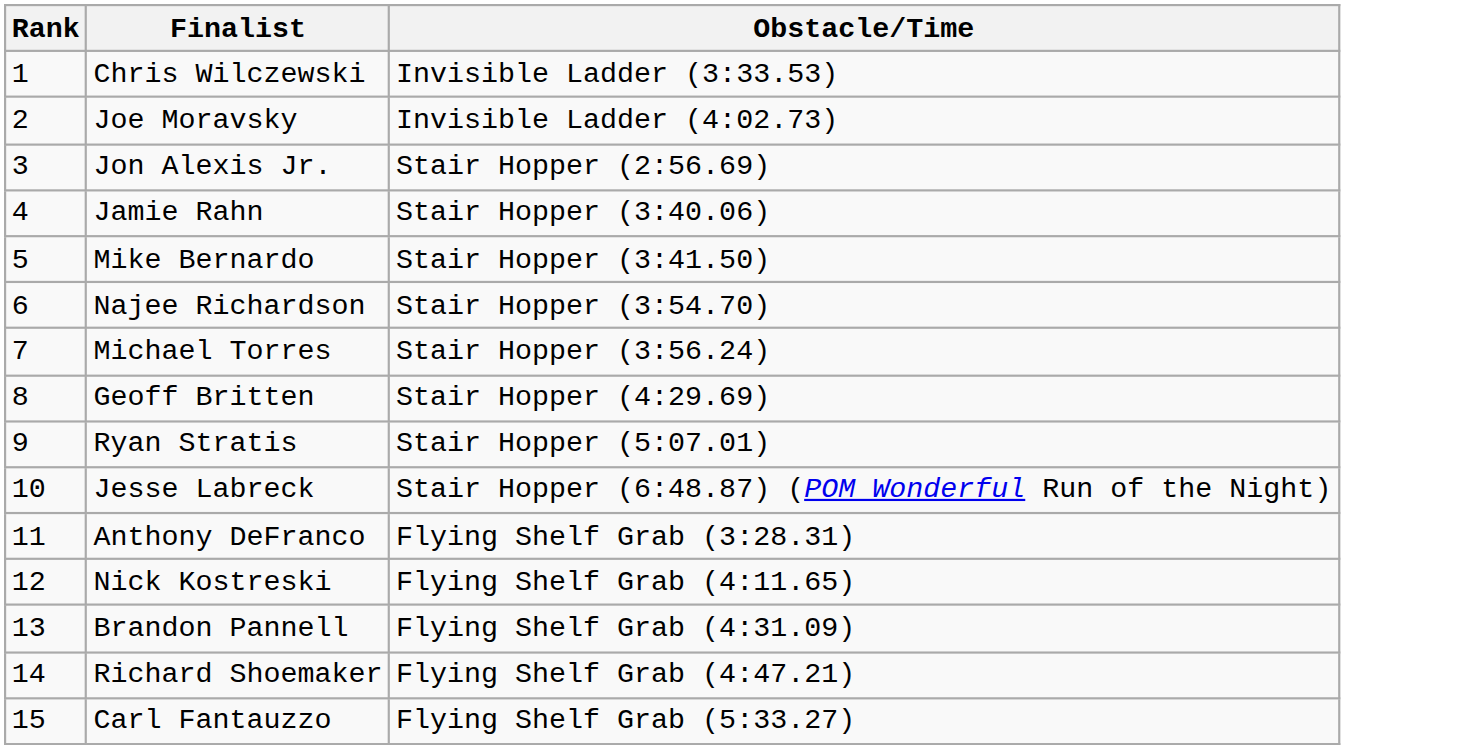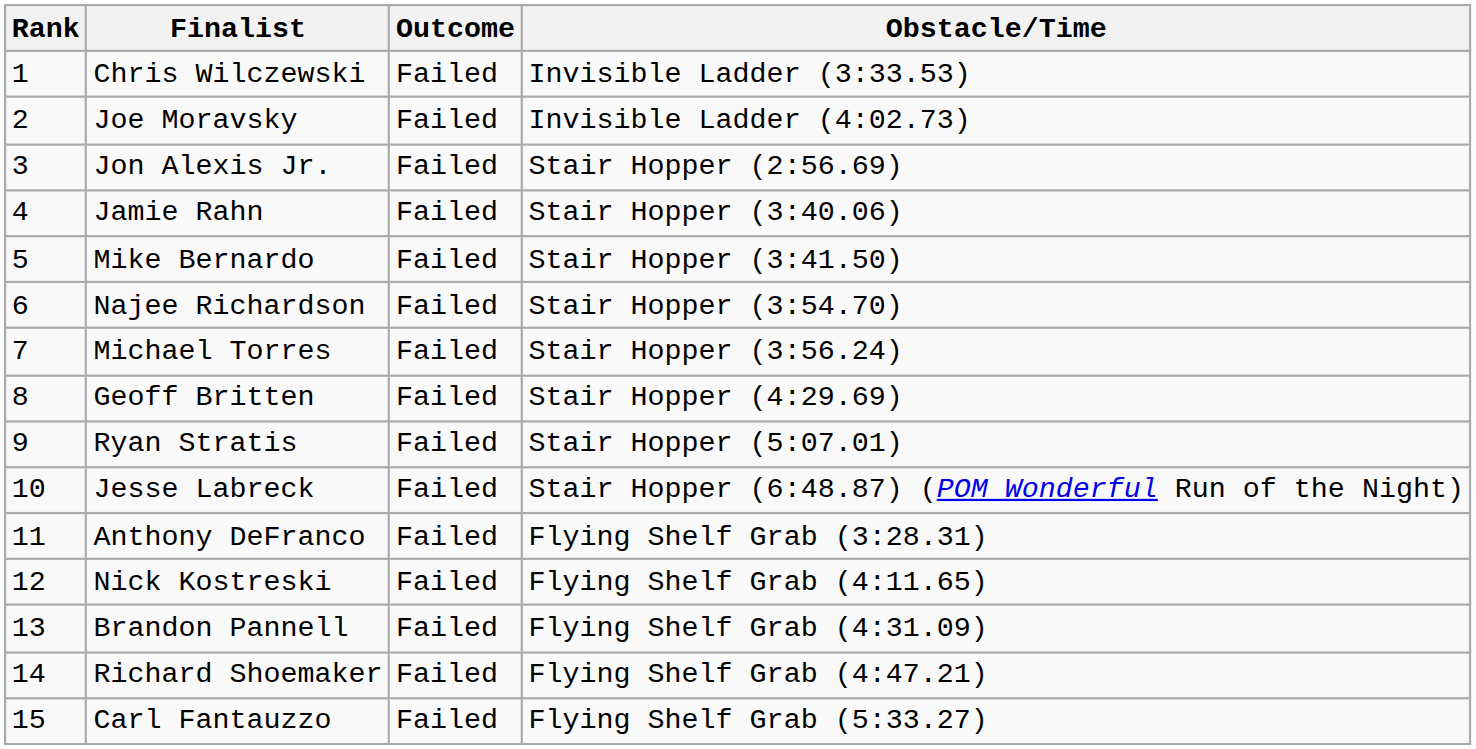 <table class="wikitable">
 <tr>
 <th>Rank</th>
 <th>Finalist</th>
+<th>Outcome</th>
 <th>Obstacle/Time</th>
 </tr>
 <tr>
 <td>1</td>
 <td>Chris Wilczewski</td>
+<td>Failed</td>
 <td>Invisible Ladder (3:33.53)</td>
 </tr>
 <tr>
 <td>2</td>
 <td>Joe Moravsky</td>
+<td>Failed</td>
 <td>Invisible Ladder (4:02.73)</td>
 </tr>
 <tr>
 <td>3</td>
 <td>Jon Alexis Jr.</td>
+<td>Failed</td>
 <td>Stair Hopper (2:56.69)</td>
 </tr>
 <tr>
 <td>4</td>
 <td>Jamie Rahn</td>
+<td>Failed</td>
 <td>Stair Hopper (3:40.06)</td>
 </tr>
 <tr>
 <td>5</td>
 <td>Mike Bernardo</td>
+<td>Failed</td>
 <td>Stair Hopper (3:41.50)</td>
 </tr>
 <tr>
 <td>6</td>
 <td>Najee Richardson</td>
+<td>Failed</td>
 <td>Stair Hopper (3:54.70)</td>
 </tr>
 <tr>
 <td>7</td>
 <td>Michael Torres</td>
+<td>Failed</td>
 <td>Stair Hopper (3:56.24)</td>
 </tr>
 <tr>
 <td>8</td>
 <td>Geoff Britten</td>
+<td>Failed</td>
 <td>Stair Hopper (4:29.69)</td>
 </tr>
 <tr>
 <td>9</td>
 <td>Ryan Stratis</td>
+<td>Failed</td>
 <td>Stair Hopper (5:07.01)</td>
 </tr>
 <tr>
 <td>10</td>
 <td>Jesse Labreck</td>
+<td>Failed</td>
 <td>Stair Hopper (6:48.87) (<em><a href='#'>POM Wonderful</a></em> Run of the Night)</td>
 </tr>
 <tr>
 <td>11</td>
 <td>Anthony DeFranco</td>
+<td>Failed</td>
 <td>Flying Shelf Grab (3:28.31)</td>
 </tr>
 <tr>
 <td>12</td>
 <td>Nick Kostreski</td>
+<td>Failed</td>
 <td>Flying Shelf Grab (4:11.65)</td>
 </tr>
 <tr>
 <td>13</td>
 <td>Brandon Pannell</td>
+<td>Failed</td>
 <td>Flying Shelf Grab (4:31.09)</td>
 </tr>
 <tr>
 <td>14</td>
 <td>Richard Shoemaker</td>
+<td>Failed</td>
 <td>Flying Shelf Grab (4:47.21)</td>
 </tr>
 <tr>
 <td>15</td>
 <td>Carl Fantauzzo</td>
+<td>Failed</td>
 <td>Flying Shelf Grab (5:33.27)</td>
 </tr>
 </table>
